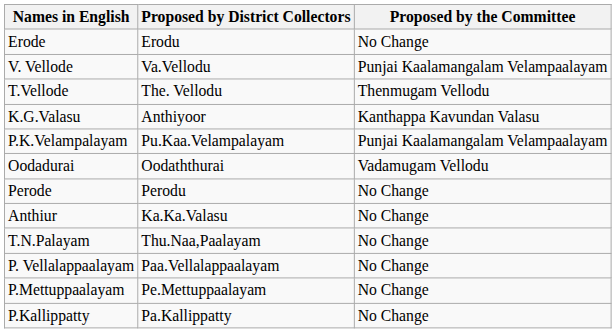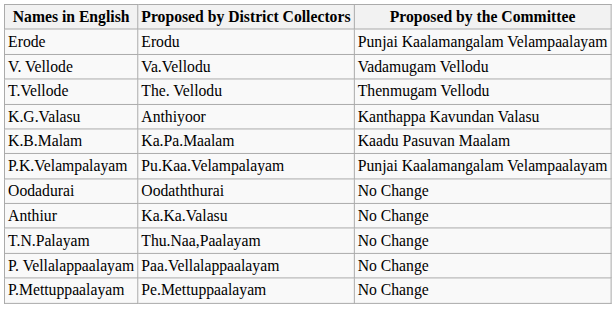 <table class="wikitable">
 <tr>
 <th>Names in English</th>
 <th>Proposed by District Collectors</th>
 <th>Proposed by the Committee</th>
 </tr>
 <tr>
 <td>Erode</td>
 <td>Erodu</td>
-<td>No Change</td>
+<td>Punjai Kaalamangalam  Velampaalayam</td>
 </tr>
 <tr>
 <td>V.  Vellode</td>
 <td>Va.Vellodu</td>
-<td>Punjai Kaalamangalam  Velampaalayam</td>
+<td>Vadamugam Vellodu</td>
 </tr>
 <tr>
 <td>T.Vellode</td>
 <td>The. Vellodu</td>
 <td>Thenmugam Vellodu</td>
 </tr>
 <tr>
 <td>K.G.Valasu</td>
 <td>Anthiyoor</td>
 <td>Kanthappa Kavundan Valasu</td>
 </tr>
 <tr>
+<td>K.B.Malam</td>
+<td>Ka.Pa.Maalam</td>
+<td>Kaadu Pasuvan Maalam</td>
+</tr>
+<tr>
 <td>P.K.Velampalayam</td>
 <td>Pu.Kaa.Velampalayam</td>
 <td>Punjai Kaalamangalam  Velampaalayam</td>
 </tr>
 <tr>
 <td>Oodadurai</td>
 <td>Oodaththurai</td>
-<td>Vadamugam Vellodu</td>
-</tr>
-<tr>
-<td>Perode</td>
-<td>Perodu</td>
 <td>No Change</td>
 </tr>
 <tr>
 <td>Anthiur</td>
 <td>Ka.Ka.Valasu</td>
 <td>No Change</td>
 </tr>
 <tr>
 <td>T.N.Palayam</td>
 <td>Thu.Naa,Paalayam</td>
 <td>No Change</td>
 </tr>
 <tr>
 <td>P.  Vellalappaalayam</td>
 <td>Paa.Vellalappaalayam</td>
 <td>No Change</td>
 </tr>
 <tr>
 <td>P.Mettuppaalayam</td>
 <td>Pe.Mettuppaalayam</td>
 <td>No Change</td>
 </tr>
-<tr>
-<td>P.Kallippatty</td>
-<td>Pa.Kallippatty</td>
-<td>No Change</td>
-</tr>
 </table>
